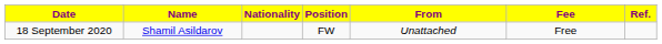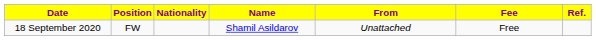 <table class="wikitable"  style="text-align:center; font-size:90%; ">
 <tr>
 <th style="background:#ffff00; color:purple; width:150px;">Date</th>
+<th style="background:#ffff00; color:purple; width:55px;">Position</th>
+<th style="background:#ffff00; color:purple; width:55px;">Nationality</th>
 <th style="background:#ffff00; color:purple; width:150px;">Name</th>
-<th style="background:#ffff00; color:purple; width:55px;">Nationality</th>
-<th style="background:#ffff00; color:purple; width:55px;">Position</th>
 <th style="background:#ffff00; color:purple; width:200px;">From</th>
 <th style="background:#ffff00; color:purple; width:150px;">Fee</th>
 <th style="background:#ffff00; color:purple; width:35px;">Ref.</th>
 </tr>
 <tr>
 <td>18 September 2020</td>
+<td>FW</td>
+<td></td>
 <td><a href='#'>Shamil Asildarov</a></td>
-<td></td>
-<td>FW</td>
 <td><em>Unattached</em></td>
 <td>Free</td>
 <td></td>
 </tr>
 </table>
